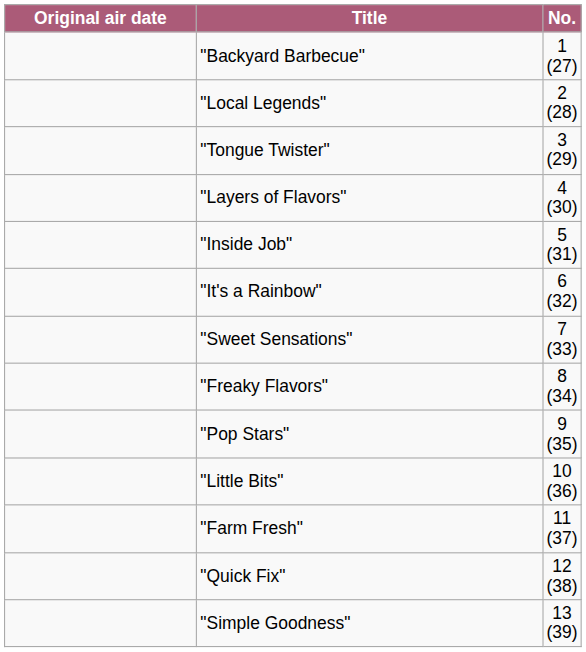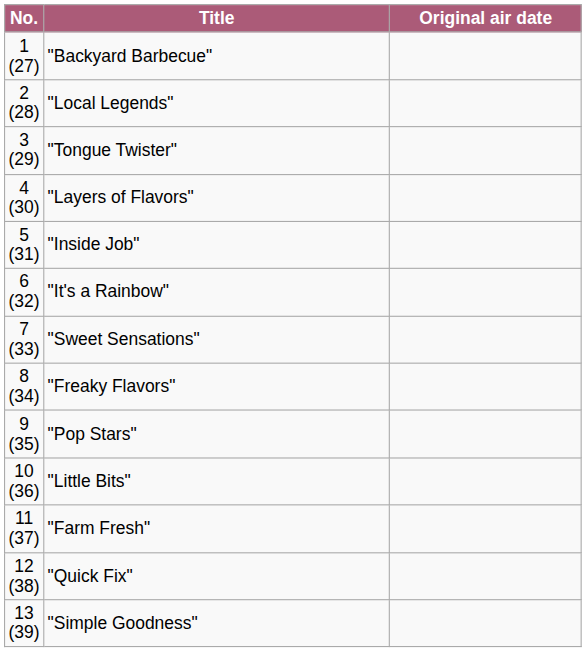 <table class="wikitable plainrowheaders" style="width:60%;">
 <tr>
+<th style="background-color: #ab5b78; color: #FFFFFF;" width=5%>No.</th>
+<th style="background-color: #ab5b78; color: #FFFFFF;" width=60%>Title</th>
 <th style="background-color: #ab5b78; color: #FFFFFF;">Original air date</th>
-<th style="background-color: #ab5b78; color: #FFFFFF;" width=60%>Title</th>
-<th style="background-color: #ab5b78; color: #FFFFFF;" width=5%>No.</th>
 </tr>
 <tr>
+<td align=center>1 (27)</td>
+<td>"Backyard Barbecue"</td>
 <td align=center></td>
-<td>"Backyard Barbecue"</td>
-<td align=center>1 (27)</td>
 </tr>
 <tr>
+<td align=center>2 (28)</td>
+<td>"Local Legends"</td>
 <td align=center></td>
-<td>"Local Legends"</td>
-<td align=center>2 (28)</td>
 </tr>
 <tr>
+<td align=center>3 (29)</td>
+<td>"Tongue Twister"</td>
 <td align=center></td>
-<td>"Tongue Twister"</td>
-<td align=center>3 (29)</td>
 </tr>
 <tr>
+<td align=center>4 (30)</td>
+<td>"Layers of Flavors"</td>
 <td align=center></td>
-<td>"Layers of Flavors"</td>
-<td align=center>4 (30)</td>
 </tr>
 <tr>
+<td align=center>5 (31)</td>
+<td>"Inside Job"</td>
 <td align=center></td>
-<td>"Inside Job"</td>
-<td align=center>5 (31)</td>
 </tr>
 <tr>
+<td align=center>6 (32)</td>
+<td>"It's a Rainbow"</td>
 <td align=center></td>
-<td>"It's a Rainbow"</td>
-<td align=center>6 (32)</td>
 </tr>
 <tr>
+<td align=center>7 (33)</td>
+<td>"Sweet Sensations"</td>
 <td align=center></td>
-<td>"Sweet Sensations"</td>
-<td align=center>7 (33)</td>
 </tr>
 <tr>
+<td align=center>8 (34)</td>
+<td>"Freaky Flavors"</td>
 <td align=center></td>
-<td>"Freaky Flavors"</td>
-<td align=center>8 (34)</td>
 </tr>
 <tr>
+<td align=center>9 (35)</td>
+<td>"Pop Stars"</td>
 <td align=center></td>
-<td>"Pop Stars"</td>
-<td align=center>9 (35)</td>
 </tr>
 <tr>
+<td align=center>10 (36)</td>
+<td>"Little Bits"</td>
 <td align=center></td>
-<td>"Little Bits"</td>
-<td align=center>10 (36)</td>
 </tr>
 <tr>
+<td align=center>11 (37)</td>
+<td>"Farm Fresh"</td>
 <td align=center></td>
-<td>"Farm Fresh"</td>
-<td align=center>11 (37)</td>
 </tr>
 <tr>
+<td align=center>12 (38)</td>
+<td>"Quick Fix"</td>
 <td align=center></td>
-<td>"Quick Fix"</td>
-<td align=center>12 (38)</td>
 </tr>
 <tr>
+<td align=center>13 (39)</td>
+<td>"Simple Goodness"</td>
 <td align=center></td>
-<td>"Simple Goodness"</td>
-<td align=center>13 (39)</td>
 </tr>
 </table>
